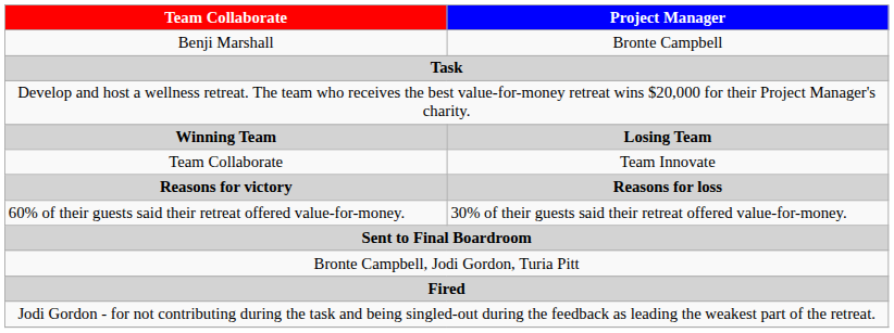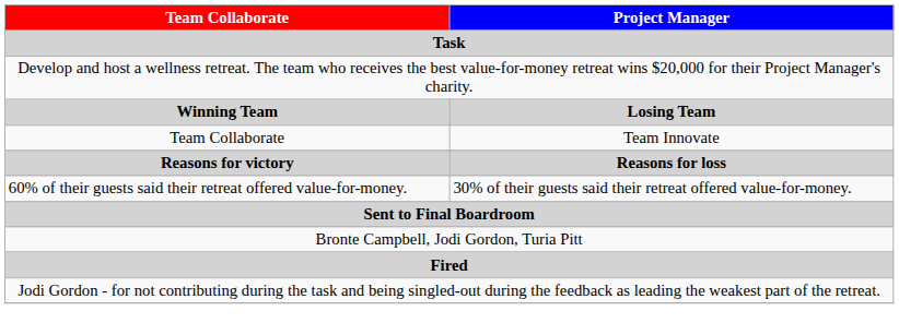 <table class="wikitable" style="text-align: center; width:100%">
 <tr>
 <th style="text-align:center; background:red;color:white">Team Collaborate </th>
 <th style="text-align:center; background:blue;color:white"> Project Manager</th>
-</tr>
-<tr>
-<td>Benji Marshall</td>
-<td>Bronte Campbell</td>
 </tr>
 <tr>
 <th colspan="2" style="text-align:center; background:lightgrey;">Task</th>
 </tr>
 <tr>
 <td colspan="2">Develop and host a wellness retreat. The team who receives the best value-for-money retreat wins $20,000 for their Project Manager's charity.</td>
 </tr>
 <tr>
 <th style="text-align:center; background:lightgrey;">Winning Team</th>
 <th style="text-align:center; background:lightgrey;">Losing Team</th>
 </tr>
 <tr>
 <td>Team Collaborate</td>
 <td>Team Innovate</td>
 </tr>
 <tr>
 <th style="text-align:center; background:lightgrey;">Reasons for victory</th>
 <th style="text-align:center; background:lightgrey;">Reasons for loss</th>
 </tr>
 <tr style="text-align: left; ">
 <td>60% of their guests said their retreat offered value-for-money.</td>
 <td>30% of their guests said their retreat offered value-for-money.</td>
 </tr>
 <tr>
 <th colspan="2" style="text-align:center; background:lightgrey;">Sent to Final Boardroom</th>
 </tr>
 <tr>
 <td colspan="2">Bronte Campbell, Jodi Gordon, Turia Pitt</td>
 </tr>
 <tr>
 <th colspan="2" style="text-align:center; background:lightgrey;">Fired</th>
 </tr>
 <tr>
 <td colspan="2">Jodi Gordon - for not contributing during the task and being singled-out during the feedback as leading the weakest part of the retreat.</td>
 </tr>
 <tr>
 </tr>
 </table>
